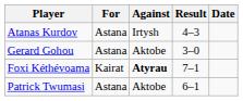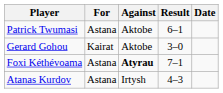 <table class="wikitable sortable">
 <tr>
 <th>Player</th>
 <th>For</th>
 <th>Against</th>
 <th style="text-align:center">Result</th>
 <th>Date</th>
 </tr>
 <tr>
+<td> <a href='#'>Patrick Twumasi</a></td>
+<td>Astana</td>
+<td>Aktobe</td>
+<td style="text-align:center;">6–1</td>
+<td></td>
+</tr>
+<tr>
+<td> <a href='#'>Gerard Gohou</a></td>
+<td>Kairat</td>
+<td>Aktobe</td>
+<td style="text-align:center;">3–0</td>
+<td></td>
+</tr>
+<tr>
+<td> <a href='#'>Foxi Kéthévoama</a></td>
+<td>Astana</td>
+<td><strong>Atyrau</strong></td>
+<td style="text-align:center;">7–1</td>
+<td></td>
+</tr>
+<tr>
 <td> <a href='#'>Atanas Kurdov</a></td>
 <td>Astana</td>
 <td>Irtysh</td>
 <td style="text-align:center;">4–3</td>
 <td></td>
 </tr>
-<tr>
-<td> <a href='#'>Gerard Gohou</a></td>
-<td>Astana</td>
-<td>Aktobe</td>
-<td style="text-align:center;">3–0</td>
-<td></td>
-</tr>
-<tr>
-<td> <a href='#'>Foxi Kéthévoama</a></td>
-<td>Kairat</td>
-<td><strong>Atyrau</strong></td>
-<td style="text-align:center;">7–1</td>
-<td></td>
-</tr>
-<tr>
-<td> <a href='#'>Patrick Twumasi</a></td>
-<td>Astana</td>
-<td>Aktobe</td>
-<td style="text-align:center;">6–1</td>
-<td></td>
-</tr>
 </table>
